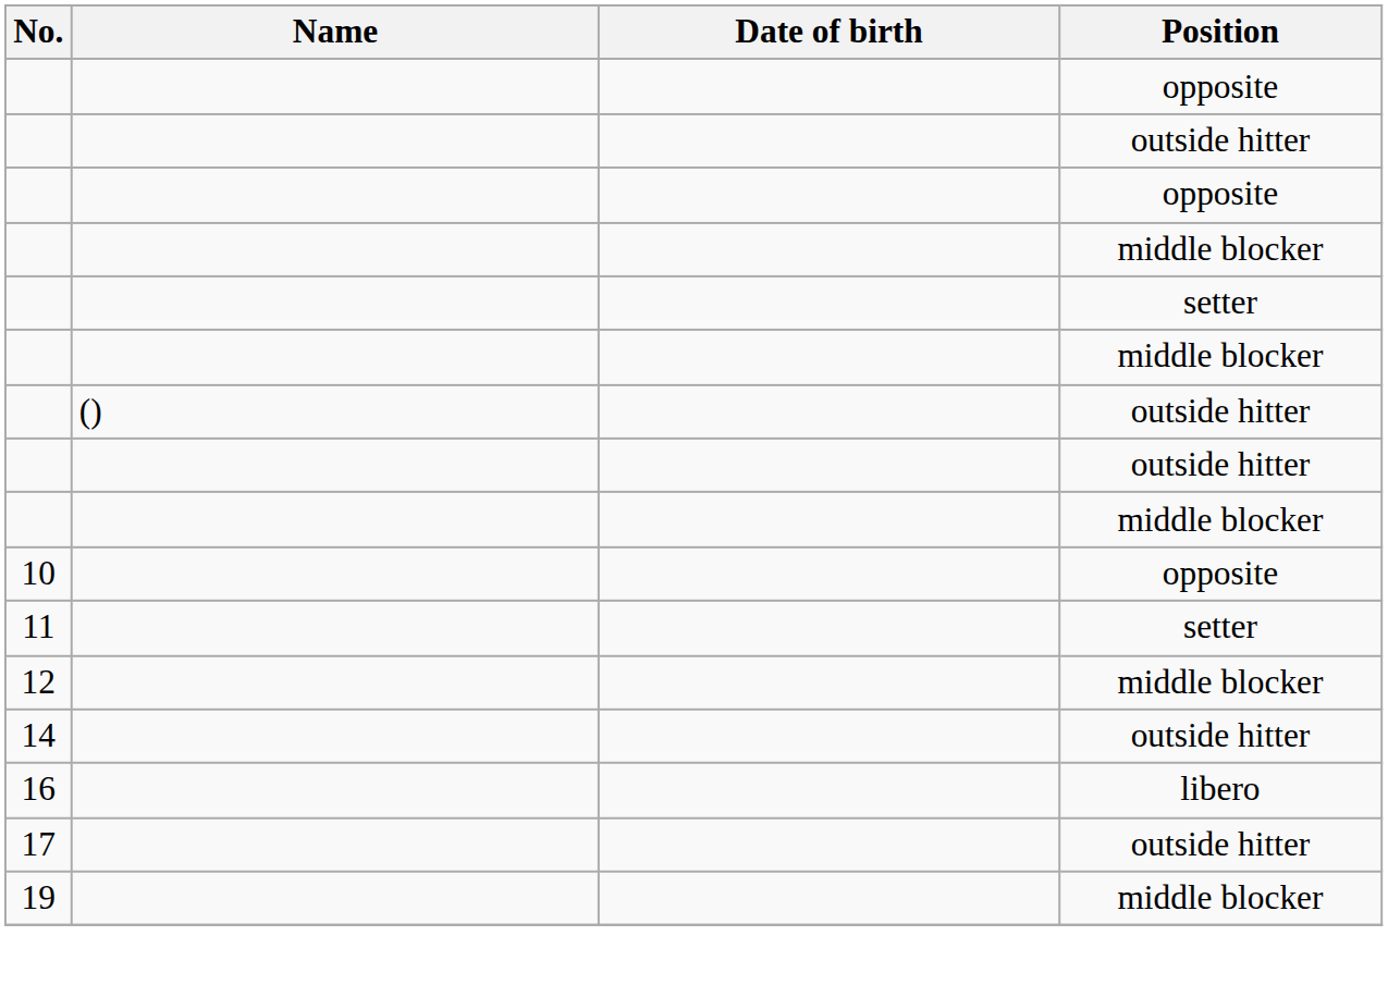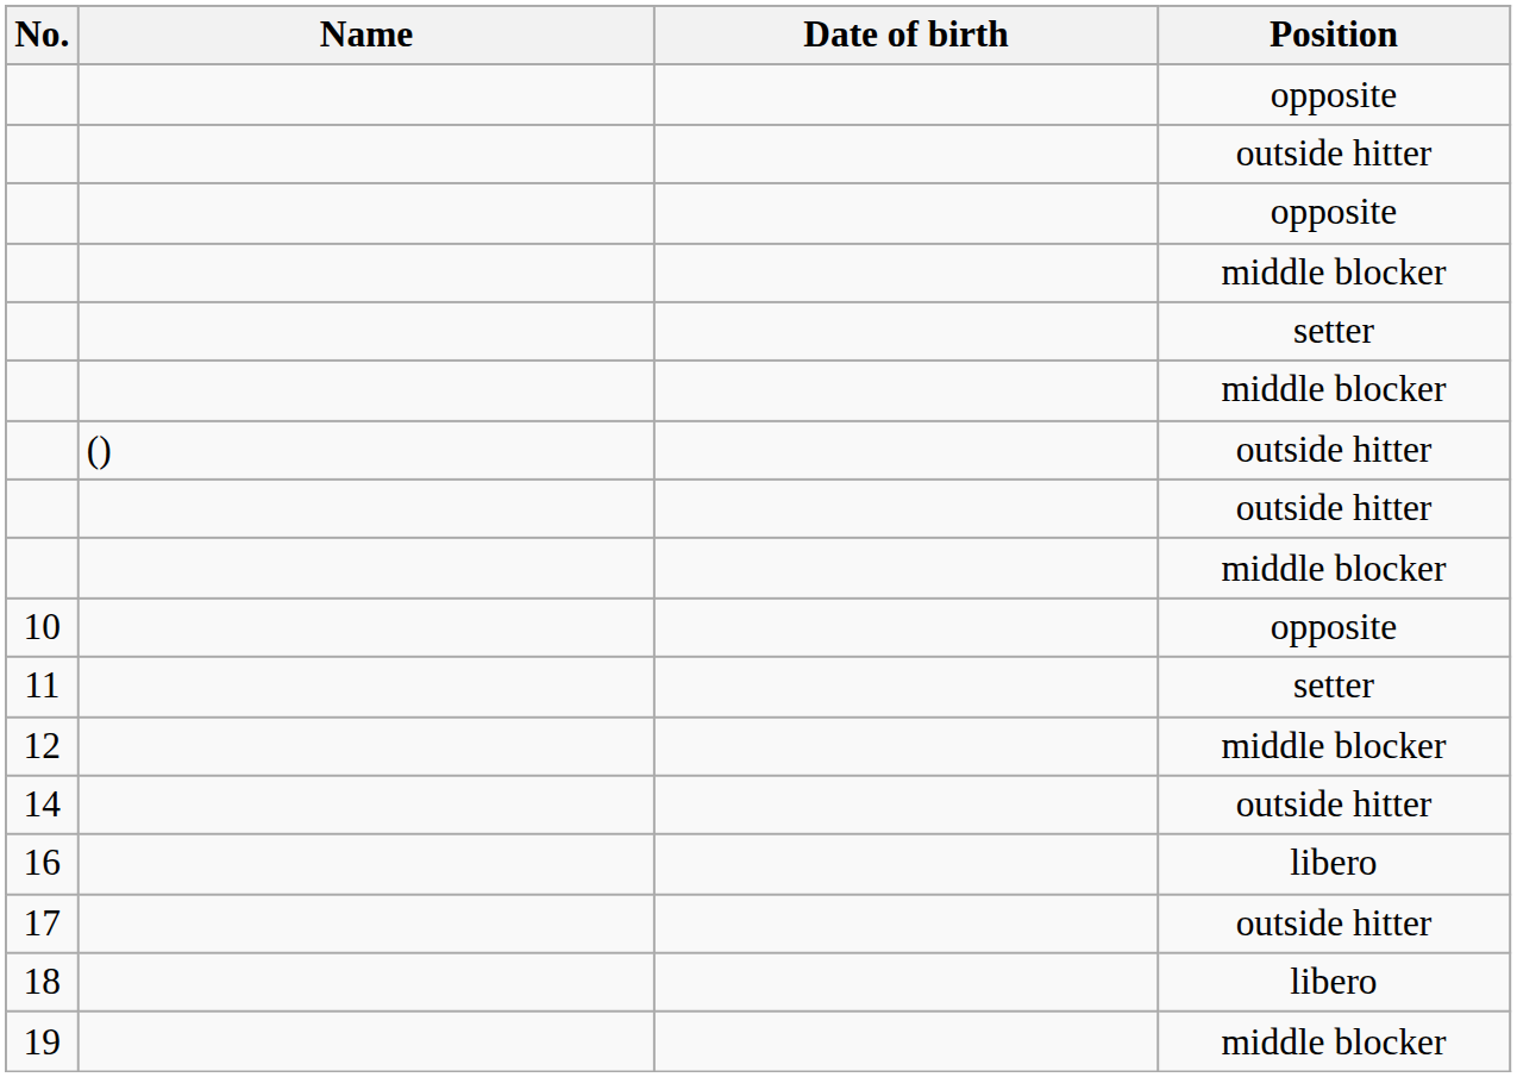 <table class="wikitable sortable" style="font-size:100%; text-align:center;">
 <tr>
 <th>No.</th>
 <th style="width:15em">Name</th>
 <th style="width:13em">Date of birth</th>
 <th style="width:9em">Position</th>
 </tr>
 <tr>
 <td></td>
 <td align=left> </td>
 <td align=right></td>
 <td>opposite</td>
 </tr>
 <tr>
 <td></td>
 <td align=left> </td>
 <td align=right></td>
 <td>outside hitter</td>
 </tr>
 <tr>
 <td></td>
 <td align=left> </td>
 <td align=right></td>
 <td>opposite</td>
 </tr>
 <tr>
 <td></td>
 <td align=left> </td>
 <td align=right></td>
 <td>middle blocker</td>
 </tr>
 <tr>
 <td></td>
 <td align=left> </td>
 <td align=right></td>
 <td>setter</td>
 </tr>
 <tr>
 <td></td>
 <td align=left> </td>
 <td align=right></td>
 <td>middle blocker</td>
 </tr>
 <tr>
 <td></td>
 <td align=left>  ()</td>
 <td align=right></td>
 <td>outside hitter</td>
 </tr>
 <tr>
 <td></td>
 <td align=left> </td>
 <td align=right></td>
 <td>outside hitter</td>
 </tr>
 <tr>
 <td></td>
 <td align=left> </td>
 <td align=right></td>
 <td>middle blocker</td>
 </tr>
 <tr>
 <td>10</td>
 <td align=left> </td>
 <td align=right></td>
 <td>opposite</td>
 </tr>
 <tr>
 <td>11</td>
 <td align=left> </td>
 <td align=right></td>
 <td>setter</td>
 </tr>
 <tr>
 <td>12</td>
 <td align=left> </td>
 <td align=right></td>
 <td>middle blocker</td>
 </tr>
 <tr>
 <td>14</td>
 <td align=left> </td>
 <td align=right></td>
 <td>outside hitter</td>
 </tr>
 <tr>
 <td>16</td>
 <td align=left> </td>
 <td align=right></td>
 <td>libero</td>
 </tr>
 <tr>
 <td>17</td>
 <td align=left> </td>
 <td align=right></td>
 <td>outside hitter</td>
 </tr>
 <tr>
+<td>18</td>
+<td align=left> </td>
+<td align=right></td>
+<td>libero</td>
+</tr>
+<tr>
 <td>19</td>
 <td align=left> </td>
 <td align=right></td>
 <td>middle blocker</td>
 </tr>
 <tr>
 </tr>
 </table>
